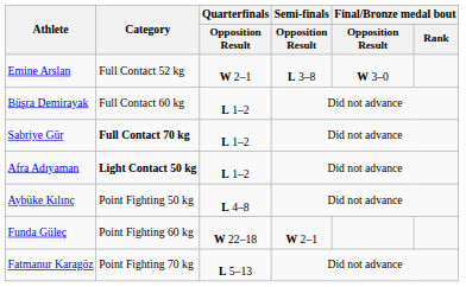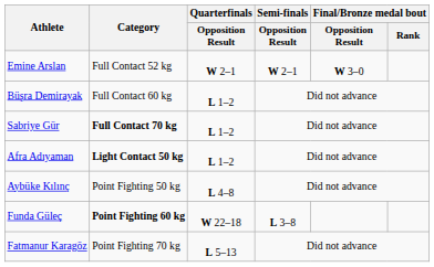 <table class="wikitable" style="text-align:center; font-size:90%">
 <tr>
 <th rowspan=2>Athlete</th>
 <th rowspan=2>Category</th>
 <th>Quarterfinals</th>
 <th>Semi-finals</th>
 <th colspan=2>Final/Bronze medal bout</th>
 </tr>
 <tr style="font-size:95%">
 <th>Opposition<br>Result</th>
 <th>Opposition<br>Result</th>
 <th>Opposition<br>Result</th>
 <th>Rank</th>
 </tr>
 <tr>
 <td align=left><a href='#'>Emine Arslan</a></td>
 <td align=left>Full Contact 52 kg</td>
 <td><br><strong>W</strong> 2–1</td>
-<td><br><strong>L</strong> 3–8</td>
+<td><br><strong>W</strong> 2–1</td>
 <td><br><strong>W</strong> 3–0</td>
 <td></td>
 </tr>
 <tr>
 <td align=left><a href='#'>Büşra Demirayak</a></td>
 <td align=left>Full Contact 60 kg</td>
 <td><br><strong>L</strong> 1–2</td>
 <td colspan=3>Did not advance</td>
 </tr>
 <tr>
 <td align=left><a href='#'>Sabriye Gür</a></td>
 <td align=left><strong>Full Contact 70 kg</strong></td>
 <td><br><strong>L</strong> 1–2</td>
 <td colspan=3>Did not advance</td>
 </tr>
 <tr>
 <td align=left><a href='#'>Afra Adıyaman</a></td>
 <td align=left><strong>Light Contact 50 kg</strong></td>
 <td><br><strong>L</strong> 1–2</td>
 <td colspan=3>Did not advance</td>
 </tr>
 <tr>
 <td align=left><a href='#'>Aybüke Kılınç</a></td>
 <td align=left>Point Fighting 50 kg</td>
 <td><br><strong>L</strong> 4–8</td>
 <td colspan=3>Did not advance</td>
 </tr>
 <tr>
 <td align=left><a href='#'>Funda Güleç</a></td>
-<td align=left>Point Fighting 60 kg</td>
+<td align=left><strong>Point Fighting 60 kg</strong></td>
 <td><br><strong>W</strong> 22–18</td>
-<td><br><strong>W</strong> 2–1</td>
+<td><br><strong>L</strong> 3–8</td>
 <td></td>
 <td></td>
 </tr>
 <tr>
 <td align=left><a href='#'>Fatmanur Karagöz</a></td>
 <td align=left>Point Fighting 70 kg</td>
 <td><br><strong>L</strong> 5–13</td>
 <td colspan=3>Did not advance</td>
 </tr>
 </table>
